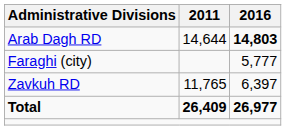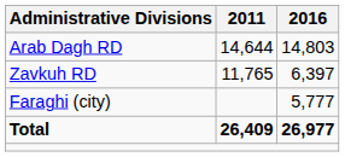 <table class="wikitable">
 <tr>
 <th>Administrative Divisions</th>
 <th>2011</th>
 <th>2016</th>
 </tr>
 <tr>
 <td><a href='#'>Arab Dagh RD</a></td>
 <td style="text-align: right;">14,644</td>
-<td style="text-align: right;"><strong>14,803</strong></td>
+<td style="text-align: right;">14,803</td>
+</tr>
+<tr>
+<td><a href='#'>Zavkuh RD</a></td>
+<td style="text-align: right;">11,765</td>
+<td style="text-align: right;">6,397</td>
 </tr>
 <tr>
 <td><a href='#'>Faraghi</a> (city)</td>
 <td style="text-align: right;"></td>
 <td style="text-align: right;">5,777</td>
-</tr>
-<tr>
-<td><a href='#'>Zavkuh RD</a></td>
-<td style="text-align: right;">11,765</td>
-<td style="text-align: right;">6,397</td>
 </tr>
 <tr>
 <td><strong>Total</strong></td>
 <td style="text-align: right;"><strong>26,409</strong></td>
 <td style="text-align: right;"><strong>26,977</strong></td>
 </tr>
 <tr>
 <td colspan=3></td>
 </tr>
 </table>
